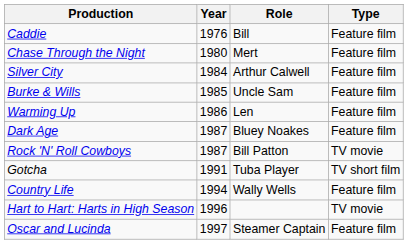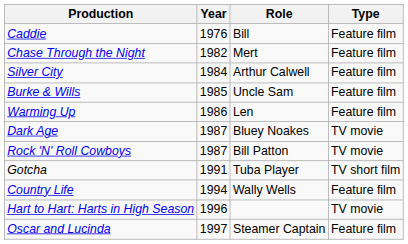 <table class="wikitable">
 <tr>
 <th>Production</th>
 <th>Year</th>
 <th>Role</th>
 <th>Type</th>
 </tr>
 <tr>
 <td><em><a href='#'>Caddie</a></em></td>
 <td>1976</td>
 <td>Bill</td>
 <td>Feature film</td>
 </tr>
 <tr>
 <td><em><a href='#'>Chase Through the Night</a></em></td>
-<td>1980</td>
+<td>1982</td>
 <td>Mert</td>
 <td>Feature film</td>
 </tr>
 <tr>
 <td><em><a href='#'>Silver City</a></em></td>
 <td>1984</td>
 <td>Arthur Calwell</td>
 <td>Feature film</td>
 </tr>
 <tr>
 <td><em><a href='#'>Burke & Wills</a></em></td>
 <td>1985</td>
 <td>Uncle Sam</td>
 <td>Feature film</td>
 </tr>
 <tr>
 <td><em><a href='#'>Warming Up</a></em></td>
 <td>1986</td>
 <td>Len</td>
 <td>Feature film</td>
 </tr>
 <tr>
 <td><em><a href='#'>Dark Age</a></em></td>
 <td>1987</td>
 <td>Bluey Noakes</td>
-<td>Feature film</td>
+<td>TV movie</td>
 </tr>
 <tr>
 <td><em><a href='#'>Rock 'N' Roll Cowboys</a></em></td>
 <td>1987</td>
 <td>Bill Patton</td>
 <td>TV movie</td>
 </tr>
 <tr>
 <td><em>Gotcha</em></td>
 <td>1991</td>
 <td>Tuba Player</td>
 <td>TV short film</td>
 </tr>
 <tr>
 <td><em><a href='#'>Country Life</a></em></td>
 <td>1994</td>
 <td>Wally Wells</td>
 <td>Feature film</td>
 </tr>
 <tr>
 <td><em><a href='#'>Hart to Hart: Harts in High Season</a></em></td>
 <td>1996</td>
 <td></td>
 <td>TV movie</td>
 </tr>
 <tr>
 <td><em><a href='#'>Oscar and Lucinda</a></em></td>
 <td>1997</td>
 <td>Steamer Captain</td>
 <td>Feature film</td>
 </tr>
 </table>
